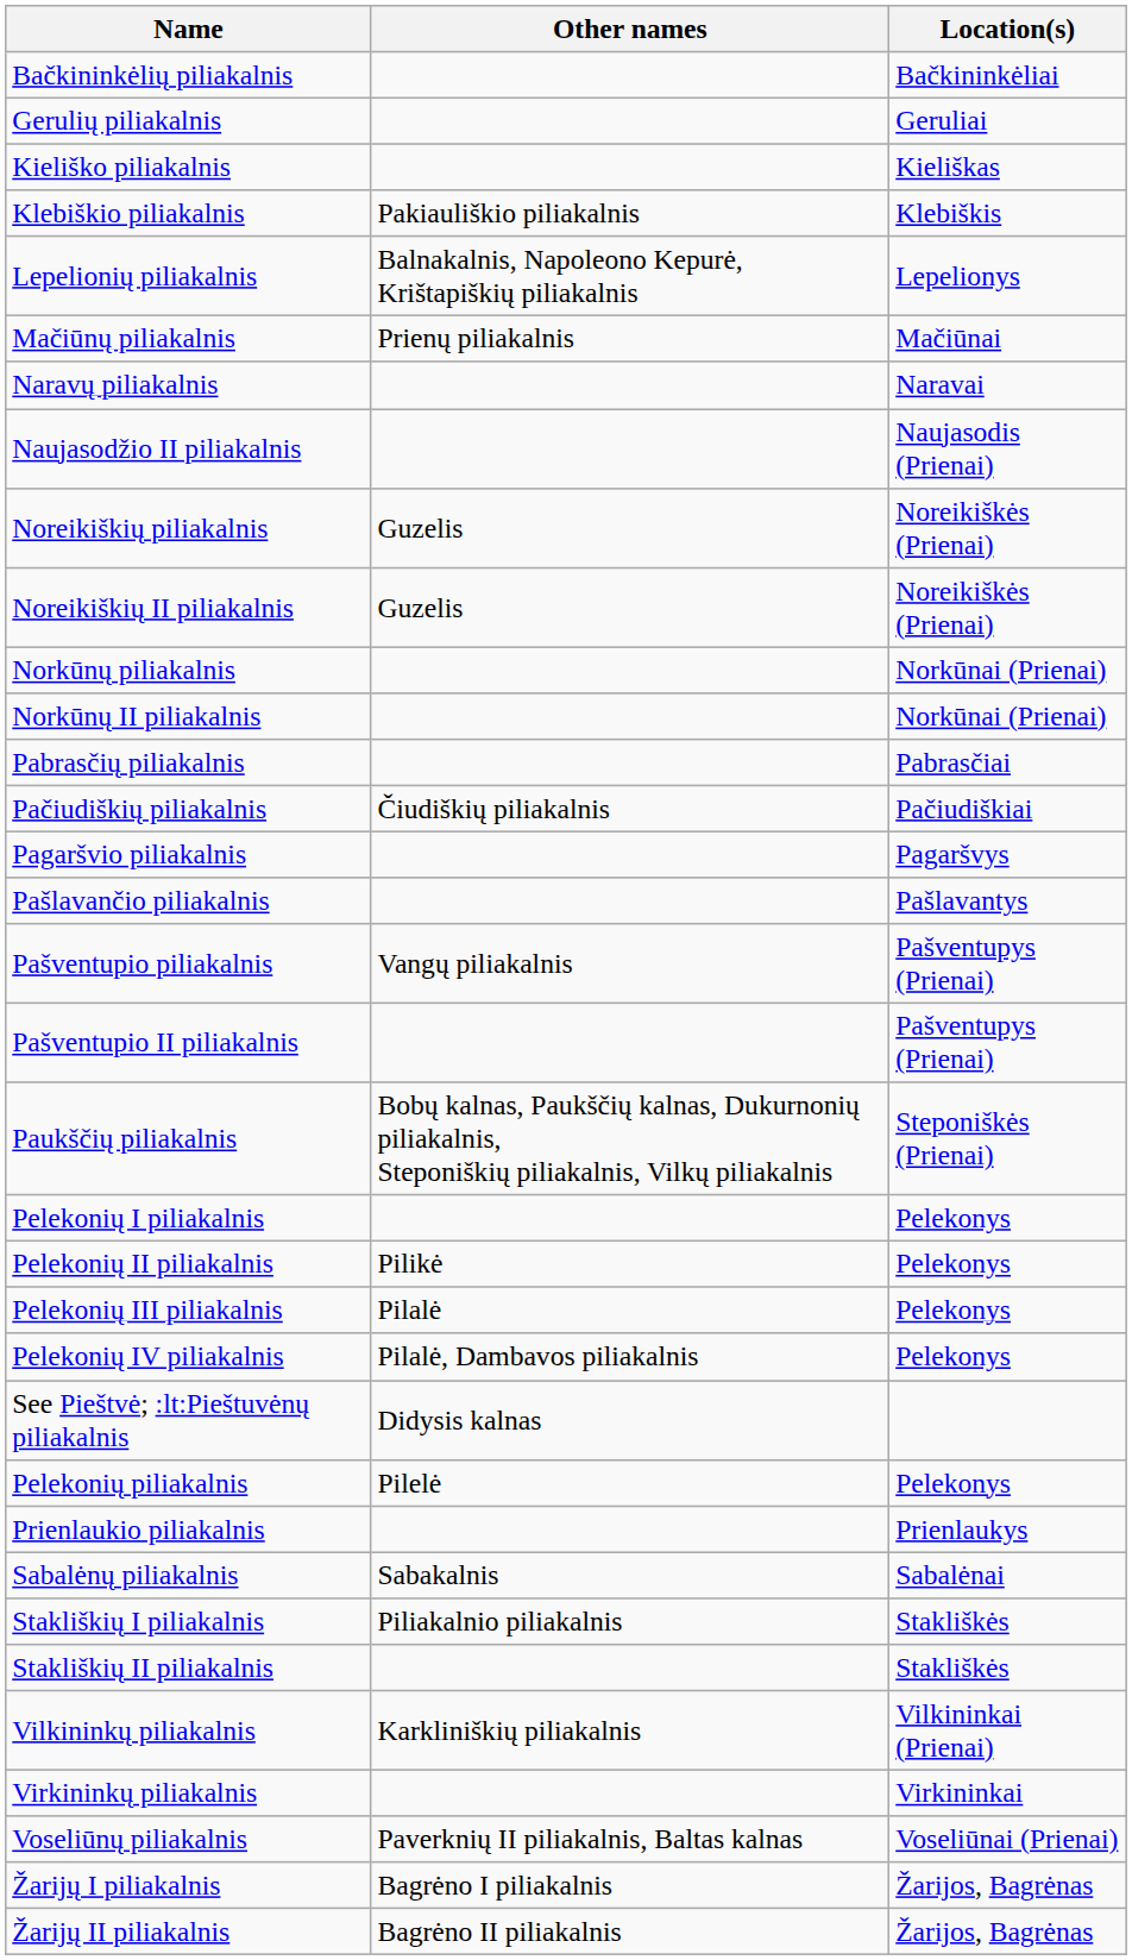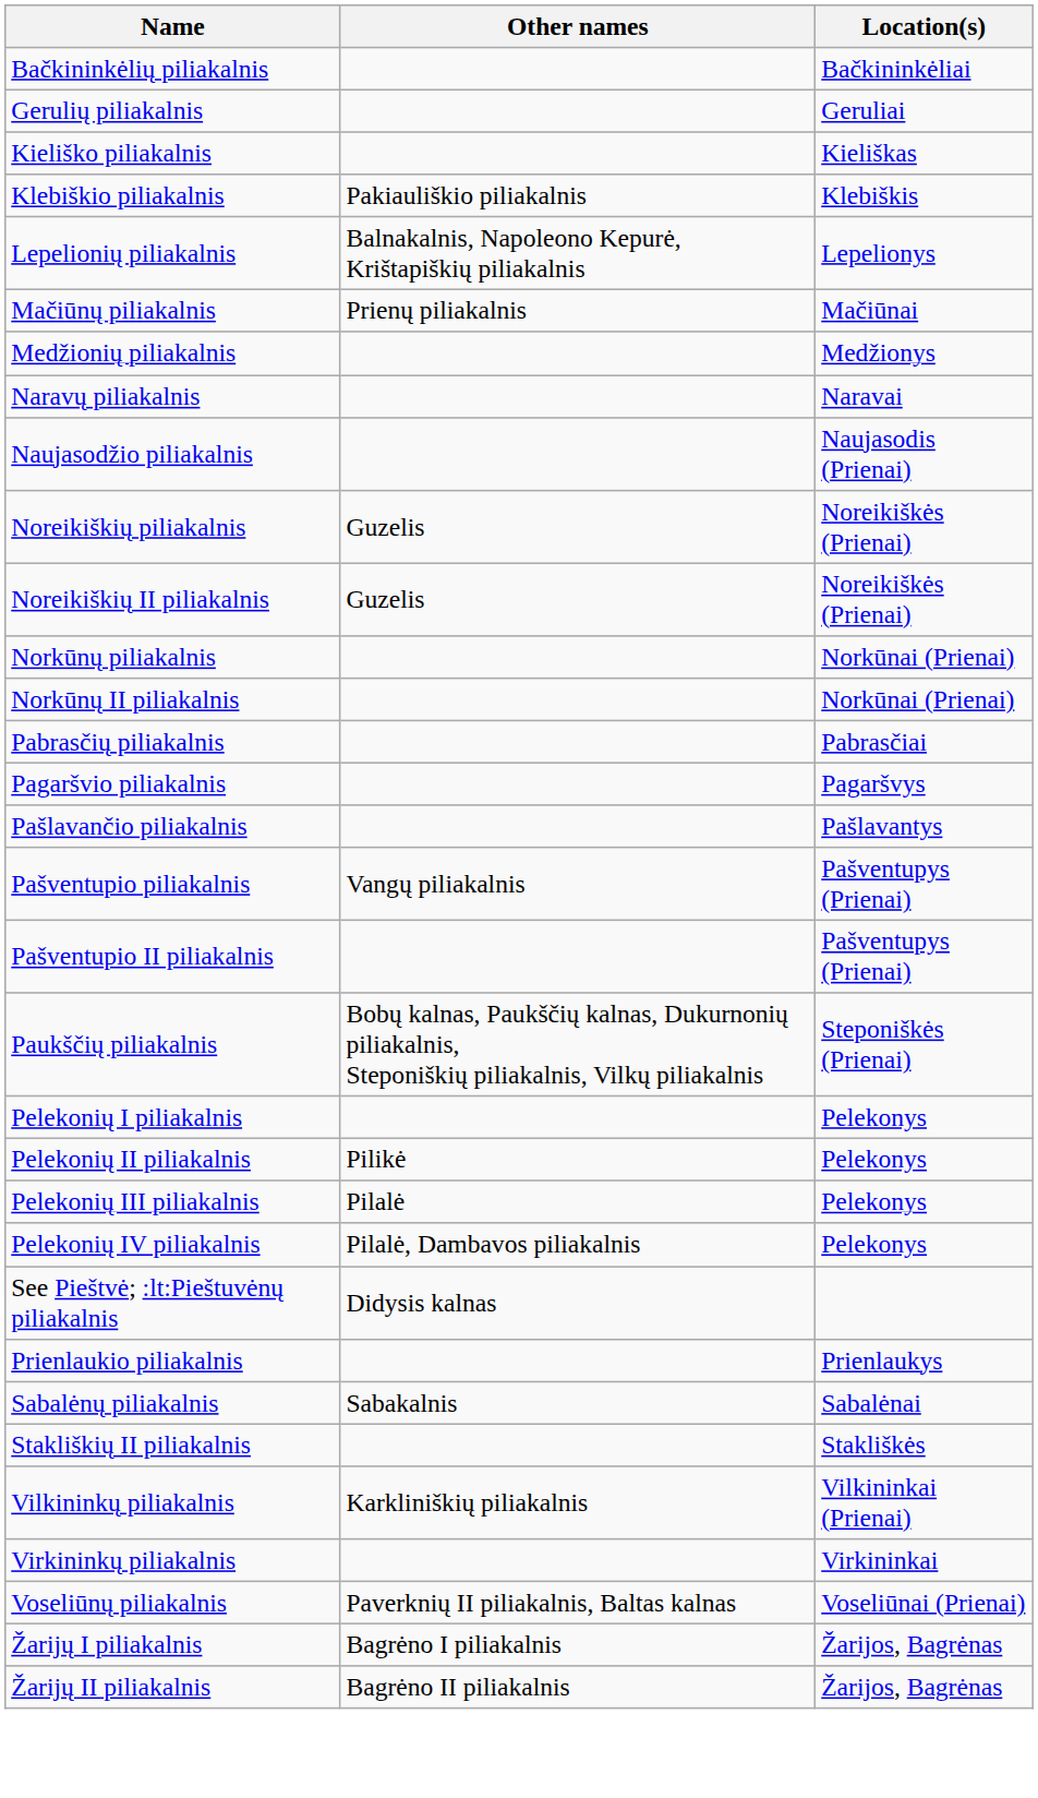 <table class="wikitable" style="font-size: 95%;">
 <tr>
 <th>Name</th>
 <th>Other names</th>
 <th>Location(s)</th>
 </tr>
 <tr>
 <td><a href='#'>Bačkininkėlių piliakalnis</a></td>
 <td></td>
 <td><a href='#'>Bačkininkėliai</a></td>
 </tr>
 <tr>
 <td><a href='#'>Gerulių piliakalnis</a></td>
 <td></td>
 <td><a href='#'>Geruliai</a></td>
 </tr>
 <tr>
 <td><a href='#'>Kieliško piliakalnis</a></td>
 <td></td>
 <td><a href='#'>Kieliškas</a></td>
 </tr>
 <tr>
 <td><a href='#'>Klebiškio piliakalnis</a></td>
 <td>Pakiauliškio piliakalnis</td>
 <td><a href='#'>Klebiškis</a></td>
 </tr>
 <tr>
 <td><a href='#'>Lepelionių piliakalnis</a></td>
 <td>Balnakalnis, Napoleono Kepurė, Krištapiškių piliakalnis</td>
 <td><a href='#'>Lepelionys</a></td>
 </tr>
 <tr>
 <td><a href='#'>Mačiūnų piliakalnis</a></td>
 <td>Prienų piliakalnis</td>
 <td><a href='#'>Mačiūnai</a></td>
 </tr>
 <tr>
+<td><a href='#'>Medžionių piliakalnis</a></td>
+<td></td>
+<td><a href='#'>Medžionys</a></td>
+</tr>
+<tr>
 <td><a href='#'>Naravų piliakalnis</a></td>
 <td></td>
 <td><a href='#'>Naravai</a></td>
 </tr>
 <tr>
-<td><a href='#'>Naujasodžio II piliakalnis</a></td>
+<td><a href='#'>Naujasodžio piliakalnis</a></td>
 <td></td>
 <td><a href='#'>Naujasodis (Prienai)</a></td>
 </tr>
 <tr>
 <td><a href='#'>Noreikiškių piliakalnis</a></td>
 <td>Guzelis</td>
 <td><a href='#'>Noreikiškės (Prienai)</a></td>
 </tr>
 <tr>
 <td><a href='#'>Noreikiškių II piliakalnis</a></td>
 <td>Guzelis</td>
 <td><a href='#'>Noreikiškės (Prienai)</a></td>
 </tr>
 <tr>
 <td><a href='#'>Norkūnų piliakalnis</a></td>
 <td></td>
 <td><a href='#'>Norkūnai (Prienai)</a></td>
 </tr>
 <tr>
 <td><a href='#'>Norkūnų II piliakalnis</a></td>
 <td></td>
 <td><a href='#'>Norkūnai (Prienai)</a></td>
 </tr>
 <tr>
 <td><a href='#'>Pabrasčių piliakalnis</a></td>
 <td></td>
 <td><a href='#'>Pabrasčiai</a></td>
-</tr>
-<tr>
-<td><a href='#'>Pačiudiškių piliakalnis</a></td>
-<td>Čiudiškių piliakalnis</td>
-<td><a href='#'>Pačiudiškiai</a></td>
 </tr>
 <tr>
 <td><a href='#'>Pagaršvio piliakalnis</a></td>
 <td></td>
 <td><a href='#'>Pagaršvys</a></td>
 </tr>
 <tr>
 <td><a href='#'>Pašlavančio piliakalnis</a></td>
 <td></td>
 <td><a href='#'>Pašlavantys</a></td>
 </tr>
 <tr>
 <td><a href='#'>Pašventupio piliakalnis</a></td>
 <td>Vangų piliakalnis</td>
 <td><a href='#'>Pašventupys (Prienai)</a></td>
 </tr>
 <tr>
 <td><a href='#'>Pašventupio II piliakalnis</a></td>
 <td></td>
 <td><a href='#'>Pašventupys (Prienai)</a></td>
 </tr>
 <tr>
 <td><a href='#'>Paukščių piliakalnis</a></td>
 <td>Bobų kalnas, Paukščių kalnas, Dukurnonių piliakalnis,<br> Steponiškių piliakalnis, Vilkų piliakalnis</td>
 <td><a href='#'>Steponiškės (Prienai)</a></td>
 </tr>
 <tr>
 <td><a href='#'>Pelekonių I piliakalnis</a></td>
 <td></td>
 <td><a href='#'>Pelekonys</a></td>
 </tr>
 <tr>
 <td><a href='#'>Pelekonių II piliakalnis</a></td>
 <td>Pilikė</td>
 <td><a href='#'>Pelekonys</a></td>
 </tr>
 <tr>
 <td><a href='#'>Pelekonių III piliakalnis</a></td>
 <td>Pilalė</td>
 <td><a href='#'>Pelekonys</a></td>
 </tr>
 <tr>
 <td><a href='#'>Pelekonių IV piliakalnis</a></td>
 <td>Pilalė, Dambavos piliakalnis</td>
 <td><a href='#'>Pelekonys</a></td>
 </tr>
 <tr>
 <td>See <a href='#'>Pieštvė</a>; <a href='#'>:lt:Pieštuvėnų piliakalnis</a></td>
 <td>Didysis kalnas</td>
 <td></td>
 </tr>
 <tr>
-<td><a href='#'>Pelekonių piliakalnis</a></td>
-<td>Pilelė</td>
-<td><a href='#'>Pelekonys</a></td>
-</tr>
-<tr>
 <td><a href='#'>Prienlaukio piliakalnis</a></td>
 <td></td>
 <td><a href='#'>Prienlaukys</a></td>
 </tr>
 <tr>
 <td><a href='#'>Sabalėnų piliakalnis</a></td>
 <td>Sabakalnis</td>
 <td><a href='#'>Sabalėnai</a></td>
-</tr>
-<tr>
-<td><a href='#'>Stakliškių I piliakalnis</a></td>
-<td>Piliakalnio piliakalnis</td>
-<td><a href='#'>Stakliškės</a></td>
 </tr>
 <tr>
 <td><a href='#'>Stakliškių II piliakalnis</a></td>
 <td></td>
 <td><a href='#'>Stakliškės</a></td>
 </tr>
 <tr>
 <td><a href='#'>Vilkininkų piliakalnis</a></td>
 <td>Karkliniškių piliakalnis</td>
 <td><a href='#'>Vilkininkai (Prienai)</a></td>
 </tr>
 <tr>
 <td><a href='#'>Virkininkų piliakalnis</a></td>
 <td></td>
 <td><a href='#'>Virkininkai</a></td>
 </tr>
 <tr>
 <td><a href='#'>Voseliūnų piliakalnis</a></td>
 <td>Paverknių II piliakalnis, Baltas kalnas</td>
 <td><a href='#'>Voseliūnai (Prienai)</a></td>
 </tr>
 <tr>
 <td><a href='#'>Žarijų I piliakalnis</a></td>
 <td>Bagrėno I piliakalnis</td>
 <td><a href='#'>Žarijos</a>, <a href='#'>Bagrėnas</a></td>
 </tr>
 <tr>
 <td><a href='#'>Žarijų II piliakalnis</a></td>
 <td>Bagrėno II piliakalnis</td>
 <td><a href='#'>Žarijos</a>, <a href='#'>Bagrėnas</a></td>
 </tr>
 </table>
